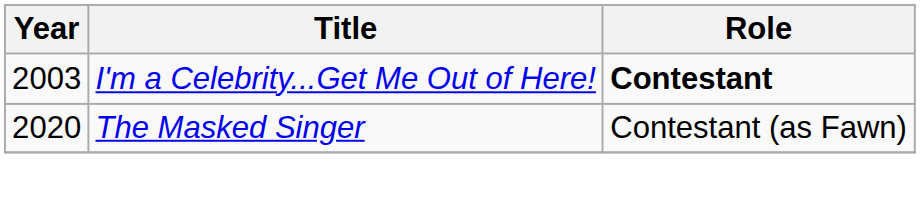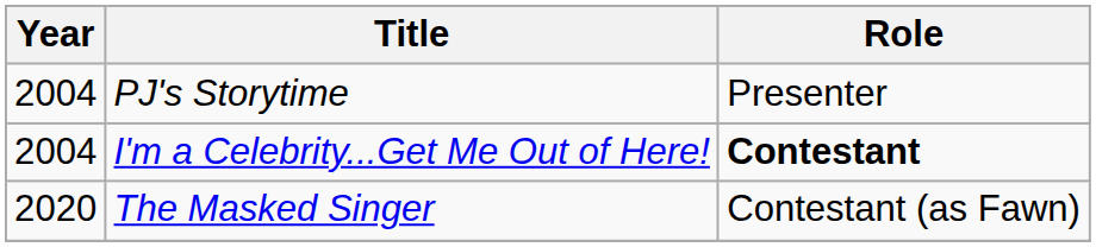 <table class="wikitable">
 <tr>
 <th>Year</th>
 <th>Title</th>
 <th>Role</th>
 </tr>
 <tr>
-<td>2003</td>
+<td>2004</td>
+<td><em>PJ's Storytime</em></td>
+<td>Presenter</td>
+</tr>
+<tr>
+<td>2004</td>
 <td><em><a href='#'>I'm a Celebrity...Get Me Out of Here!</a></em></td>
 <td><strong>Contestant</strong></td>
 </tr>
 <tr>
 <td>2020</td>
 <td><em><a href='#'>The Masked Singer</a></em></td>
 <td>Contestant (as Fawn)</td>
 </tr>
 <tr>
 </tr>
 </table>
